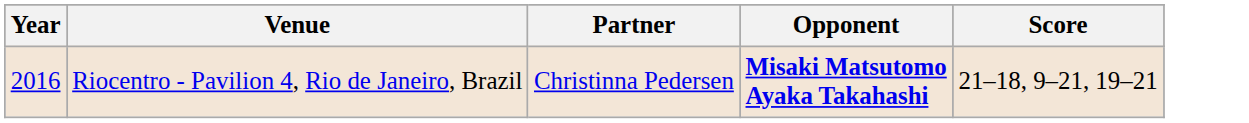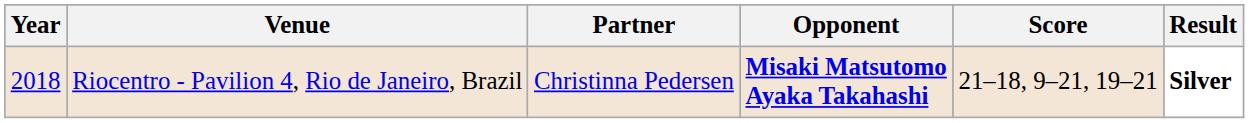 <table class="sortable wikitable" style="font-size: 90%;">
 <tr>
 <th>Year</th>
 <th>Venue</th>
 <th>Partner</th>
 <th>Opponent</th>
 <th>Score</th>
+<th>Result</th>
 </tr>
 <tr style="background:#F3E6D7">
-<td align="center"><a href='#'>2016</a></td>
+<td align="center"><a href='#'>2018</a></td>
 <td align="left"><a href='#'>Riocentro - Pavilion 4</a>, <a href='#'>Rio de Janeiro</a>, Brazil</td>
 <td align="left"> <a href='#'>Christinna Pedersen</a></td>
 <td align="left"><strong> <a href='#'>Misaki Matsutomo</a><br> <a href='#'>Ayaka Takahashi</a></strong></td>
 <td align="left">21–18, 9–21, 19–21</td>
+<td style="text-align:left; background:white"> <strong>Silver</strong></td>
 </tr>
 </table>
